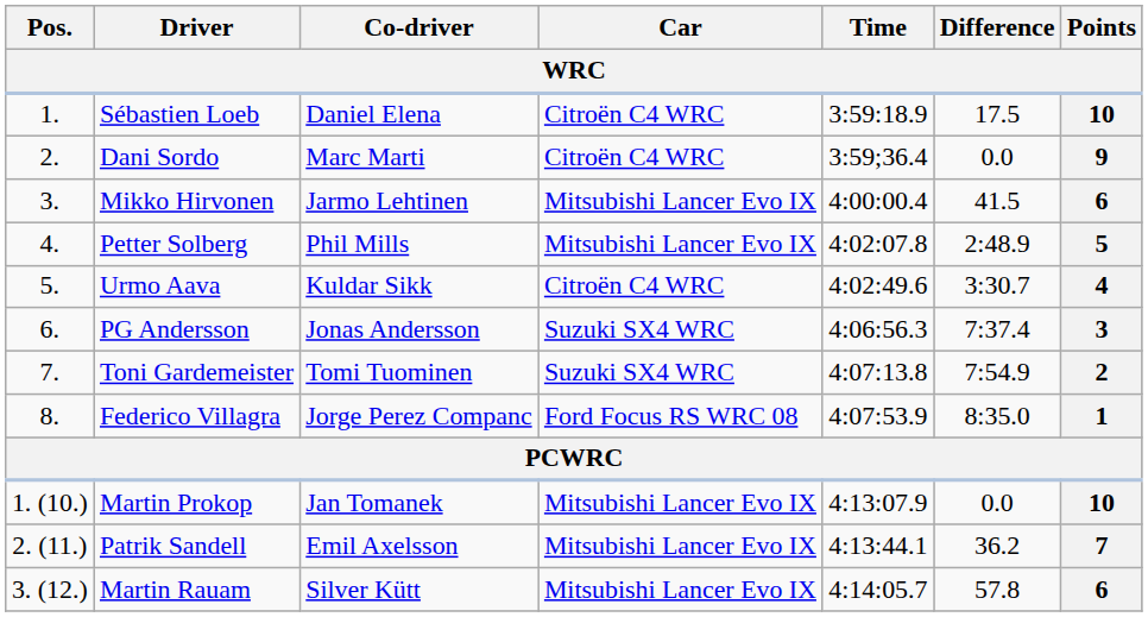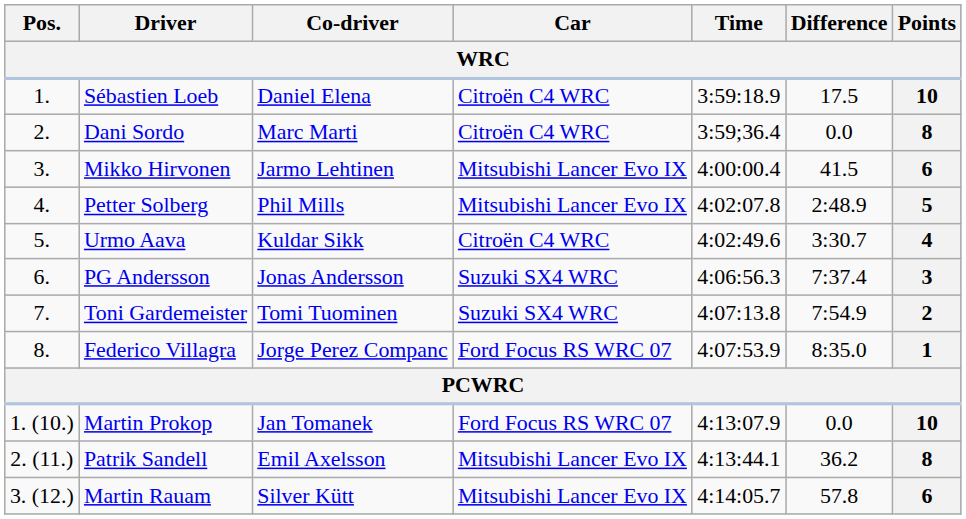 <table class="wikitable" style="text-align: center; font-size: 90%; max-width: 950px;">
 <tr>
 <th>Pos.</th>
 <th>Driver</th>
 <th>Co-driver</th>
 <th>Car</th>
 <th>Time</th>
 <th>Difference</th>
 <th>Points</th>
 </tr>
 <tr>
 <th colspan="7" style="border-bottom: 2px solid LightSteelBlue;">WRC</th>
 </tr>
 <tr>
 <td>1.</td>
 <td align=left> <a href='#'>Sébastien Loeb</a></td>
 <td align=left> <a href='#'>Daniel Elena</a></td>
 <td align=left><a href='#'>Citroën C4 WRC</a></td>
 <td>3:59:18.9</td>
 <td>17.5</td>
 <th>10</th>
 </tr>
 <tr>
 <td>2.</td>
 <td align=left> <a href='#'>Dani Sordo</a></td>
 <td align=left> <a href='#'>Marc Marti</a></td>
 <td align=left><a href='#'>Citroën C4 WRC</a></td>
 <td>3:59;36.4</td>
 <td>0.0</td>
-<th>9</th>
+<th>8</th>
 </tr>
 <tr>
 <td>3.</td>
 <td align=left> <a href='#'>Mikko Hirvonen</a></td>
 <td align=left> <a href='#'>Jarmo Lehtinen</a></td>
 <td align=left><a href='#'>Mitsubishi Lancer Evo IX</a></td>
 <td>4:00:00.4</td>
 <td>41.5</td>
 <th>6</th>
 </tr>
 <tr>
 <td>4.</td>
 <td align=left> <a href='#'>Petter Solberg</a></td>
 <td align=left> <a href='#'>Phil Mills</a></td>
 <td align=left><a href='#'>Mitsubishi Lancer Evo IX</a></td>
 <td>4:02:07.8</td>
 <td>2:48.9</td>
 <th>5</th>
 </tr>
 <tr>
 <td>5.</td>
 <td align=left> <a href='#'>Urmo Aava</a></td>
 <td align=left> <a href='#'>Kuldar Sikk</a></td>
 <td align=left><a href='#'>Citroën C4 WRC</a></td>
 <td>4:02:49.6</td>
 <td>3:30.7</td>
 <th>4</th>
 </tr>
 <tr>
 <td>6.</td>
 <td align=left> <a href='#'>PG Andersson</a></td>
 <td align=left> <a href='#'>Jonas Andersson</a></td>
 <td align=left><a href='#'>Suzuki SX4 WRC</a></td>
 <td>4:06:56.3</td>
 <td>7:37.4</td>
 <th>3</th>
 </tr>
 <tr>
 <td>7.</td>
 <td align=left> <a href='#'>Toni Gardemeister</a></td>
 <td align=left> <a href='#'>Tomi Tuominen</a></td>
 <td align=left><a href='#'>Suzuki SX4 WRC</a></td>
 <td>4:07:13.8</td>
 <td>7:54.9</td>
 <th>2</th>
 </tr>
 <tr>
 <td>8.</td>
 <td align=left> <a href='#'>Federico Villagra</a></td>
 <td align=left> <a href='#'>Jorge Perez Companc</a></td>
-<td align=left><a href='#'>Ford Focus RS WRC 08</a></td>
+<td align=left><a href='#'>Ford Focus RS WRC 07</a></td>
 <td>4:07:53.9</td>
 <td>8:35.0</td>
 <th>1</th>
 </tr>
 <tr>
 <th colspan="7" style="border-bottom: 2px solid LightSteelBlue;">PCWRC</th>
 </tr>
 <tr>
 <td>1. (10.)</td>
 <td align=left> <a href='#'>Martin Prokop</a></td>
 <td align=left> <a href='#'>Jan Tomanek</a></td>
-<td align=left><a href='#'>Mitsubishi Lancer Evo IX</a></td>
+<td align=left><a href='#'>Ford Focus RS WRC 07</a></td>
 <td>4:13:07.9</td>
 <td>0.0</td>
 <th>10</th>
 </tr>
 <tr>
 <td>2. (11.)</td>
 <td align=left> <a href='#'>Patrik Sandell</a></td>
 <td align=left> <a href='#'>Emil Axelsson</a></td>
 <td align=left><a href='#'>Mitsubishi Lancer Evo IX</a></td>
 <td>4:13:44.1</td>
 <td>36.2</td>
-<th>7</th>
+<th>8</th>
 </tr>
 <tr>
 <td>3. (12.)</td>
 <td align=left> <a href='#'>Martin Rauam</a></td>
 <td align=left> <a href='#'>Silver Kütt</a></td>
 <td align=left><a href='#'>Mitsubishi Lancer Evo IX</a></td>
 <td>4:14:05.7</td>
 <td>57.8</td>
 <th>6</th>
 </tr>
 </table>
